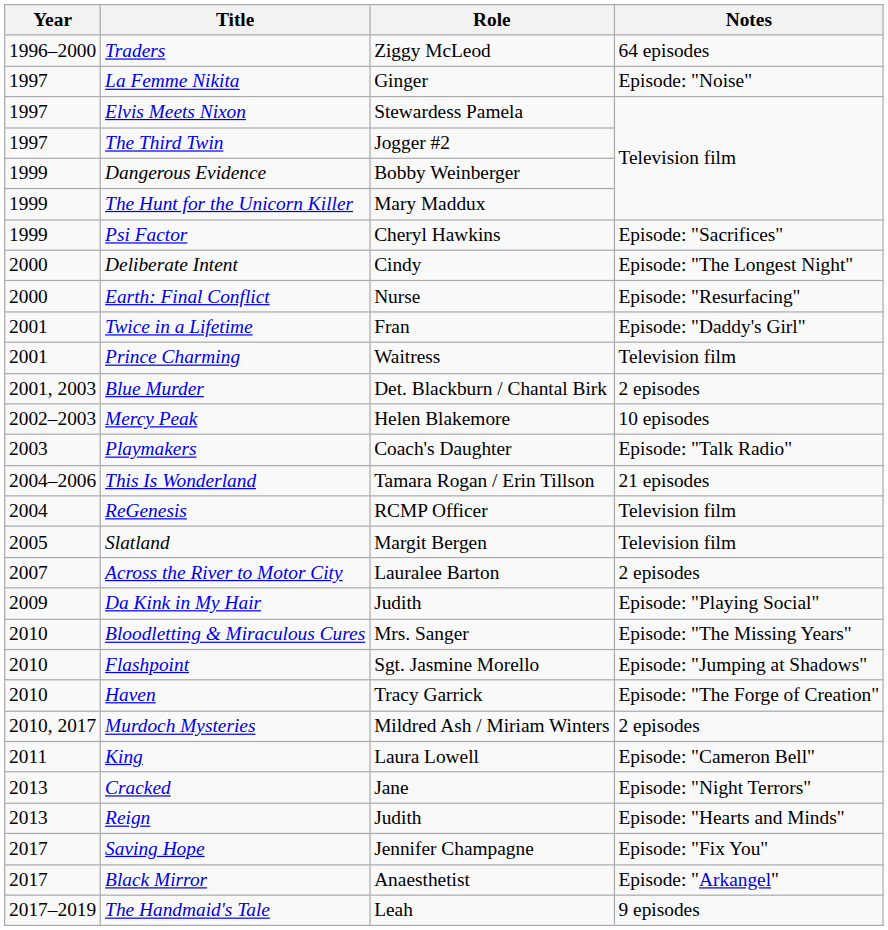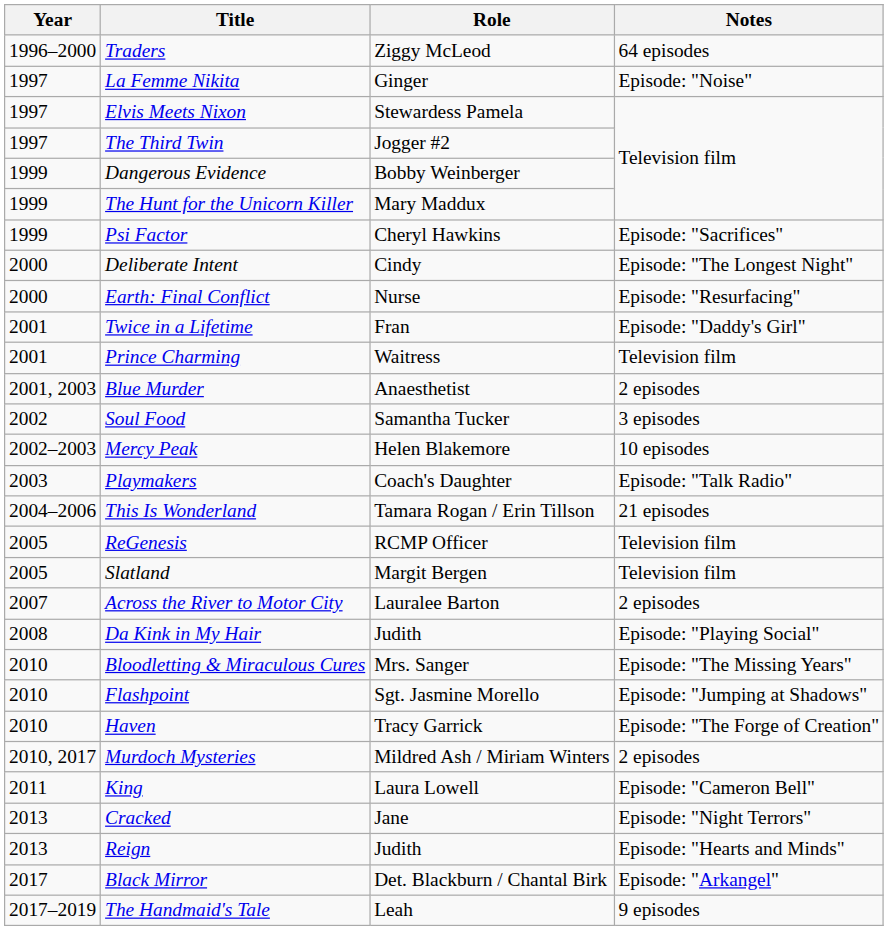 <table class="wikitable sortable">
 <tr>
 <th>Year</th>
 <th>Title</th>
 <th>Role</th>
 <th class="unsortable">Notes</th>
 </tr>
 <tr>
 <td>1996–2000</td>
 <td><a href='#'><em>Traders</em></a></td>
 <td>Ziggy McLeod</td>
 <td>64 episodes</td>
 </tr>
 <tr>
 <td>1997</td>
 <td><a href='#'><em>La Femme Nikita</em></a></td>
 <td>Ginger</td>
 <td>Episode: "Noise"</td>
 </tr>
 <tr>
 <td>1997</td>
 <td><em><a href='#'>Elvis Meets Nixon</a></em></td>
 <td>Stewardess Pamela</td>
 <td rowspan="4">Television film</td>
 </tr>
 <tr>
 <td>1997</td>
 <td data-sort-value="Third Twin, The"><em><a href='#'>The Third Twin</a></em></td>
 <td>Jogger #2</td>
 </tr>
 <tr>
 <td>1999</td>
 <td><em>Dangerous Evidence</em></td>
 <td>Bobby Weinberger</td>
 </tr>
 <tr>
 <td>1999</td>
 <td data-sort-value="Hunt for the Unicorn Killer, The"><em><a href='#'>The Hunt for the Unicorn Killer</a></em></td>
 <td>Mary Maddux</td>
 </tr>
 <tr>
 <td>1999</td>
 <td><em><a href='#'>Psi Factor</a></em></td>
 <td>Cheryl Hawkins</td>
 <td>Episode: "Sacrifices"</td>
 </tr>
 <tr>
 <td>2000</td>
 <td><em>Deliberate Intent</em></td>
 <td>Cindy</td>
 <td>Episode: "The Longest Night"</td>
 </tr>
 <tr>
 <td>2000</td>
 <td><em><a href='#'>Earth: Final Conflict</a></em></td>
 <td>Nurse</td>
 <td>Episode: "Resurfacing"</td>
 </tr>
 <tr>
 <td>2001</td>
 <td><a href='#'><em>Twice in a Lifetime</em></a></td>
 <td>Fran</td>
 <td>Episode: "Daddy's Girl"</td>
 </tr>
 <tr>
 <td>2001</td>
 <td><a href='#'><em>Prince Charming</em></a></td>
 <td>Waitress</td>
 <td>Television film</td>
 </tr>
 <tr>
 <td>2001, 2003</td>
 <td><a href='#'><em>Blue Murder</em></a></td>
-<td>Det. Blackburn / Chantal Birk</td>
+<td>Anaesthetist</td>
 <td>2 episodes</td>
+</tr>
+<tr>
+<td>2002</td>
+<td><a href='#'><em>Soul Food</em></a></td>
+<td>Samantha Tucker</td>
+<td>3 episodes</td>
 </tr>
 <tr>
 <td>2002–2003</td>
 <td><em><a href='#'>Mercy Peak</a></em></td>
 <td>Helen Blakemore</td>
 <td>10 episodes</td>
 </tr>
 <tr>
 <td>2003</td>
 <td><em><a href='#'>Playmakers</a></em></td>
 <td>Coach's Daughter</td>
 <td>Episode: "Talk Radio"</td>
 </tr>
 <tr>
 <td>2004–2006</td>
 <td><em><a href='#'>This Is Wonderland</a></em></td>
 <td>Tamara Rogan / Erin Tillson</td>
 <td>21 episodes</td>
 </tr>
 <tr>
-<td>2004</td>
+<td>2005</td>
 <td><em><a href='#'>ReGenesis</a></em></td>
 <td>RCMP Officer</td>
 <td>Television film</td>
 </tr>
 <tr>
 <td>2005</td>
 <td><em>Slatland</em></td>
 <td>Margit Bergen</td>
 <td>Television film</td>
 </tr>
 <tr>
 <td>2007</td>
 <td><em><a href='#'>Across the River to Motor City</a></em></td>
 <td>Lauralee Barton</td>
 <td>2 episodes</td>
 </tr>
 <tr>
-<td>2009</td>
+<td>2008</td>
 <td><a href='#'><em>Da Kink in My Hair</em></a></td>
 <td>Judith</td>
 <td>Episode: "Playing Social"</td>
 </tr>
 <tr>
 <td>2010</td>
 <td><em><a href='#'>Bloodletting & Miraculous Cures</a></em></td>
 <td>Mrs. Sanger</td>
 <td>Episode: "The Missing Years"</td>
 </tr>
 <tr>
 <td>2010</td>
 <td><a href='#'><em>Flashpoint</em></a></td>
 <td>Sgt. Jasmine Morello</td>
 <td>Episode: "Jumping at Shadows"</td>
 </tr>
 <tr>
 <td>2010</td>
 <td><a href='#'><em>Haven</em></a></td>
 <td>Tracy Garrick</td>
 <td>Episode: "The Forge of Creation"</td>
 </tr>
 <tr>
 <td>2010, 2017</td>
 <td><em><a href='#'>Murdoch Mysteries</a></em></td>
 <td>Mildred Ash / Miriam Winters</td>
 <td>2 episodes</td>
 </tr>
 <tr>
 <td>2011</td>
 <td><a href='#'><em>King</em></a></td>
 <td>Laura Lowell</td>
 <td>Episode: "Cameron Bell"</td>
 </tr>
 <tr>
 <td>2013</td>
 <td><a href='#'><em>Cracked</em></a></td>
 <td>Jane</td>
 <td>Episode: "Night Terrors"</td>
 </tr>
 <tr>
 <td>2013</td>
 <td><a href='#'><em>Reign</em></a></td>
 <td>Judith</td>
 <td>Episode: "Hearts and Minds"</td>
 </tr>
 <tr>
 <td>2017</td>
-<td><em><a href='#'>Saving Hope</a></em></td>
-<td>Jennifer Champagne</td>
-<td>Episode: "Fix You"</td>
-</tr>
-<tr>
-<td>2017</td>
 <td><em><a href='#'>Black Mirror</a></em></td>
-<td>Anaesthetist</td>
+<td>Det. Blackburn / Chantal Birk</td>
 <td>Episode: "<a href='#'>Arkangel</a>"</td>
 </tr>
 <tr>
 <td>2017–2019</td>
 <td data-sort-value="Handmaid's Tale, The"><a href='#'><em>The Handmaid's Tale</em></a></td>
 <td>Leah</td>
 <td>9 episodes</td>
 </tr>
 </table>
